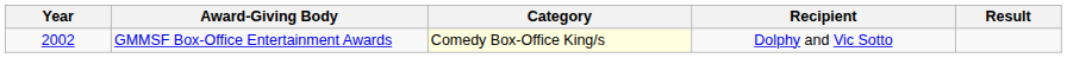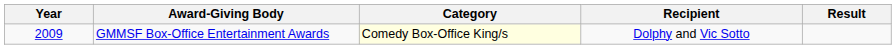 <table | width="90%" class="wikitable sortable">
 <tr>
 <th width="10%">Year</th>
 <th width="30%">Award-Giving Body</th>
 <th width="25%">Category</th>
 <th width="25%">Recipient</th>
 <th width="10%">Result</th>
 </tr>
 <tr>
-<td rowspan="1" align="center"><a href='#'>2002</a></td>
+<td rowspan="1" align="center"><a href='#'>2009</a></td>
 <td rowspan="1" align="left"><a href='#'>GMMSF Box-Office Entertainment Awards</a></td>
 <td align="left" style="background: lightyellow;">Comedy Box-Office King/s</td>
 <td align="center"><a href='#'>Dolphy</a> and <a href='#'>Vic Sotto</a></td>
 <td></td>
 </tr>
 </table>
